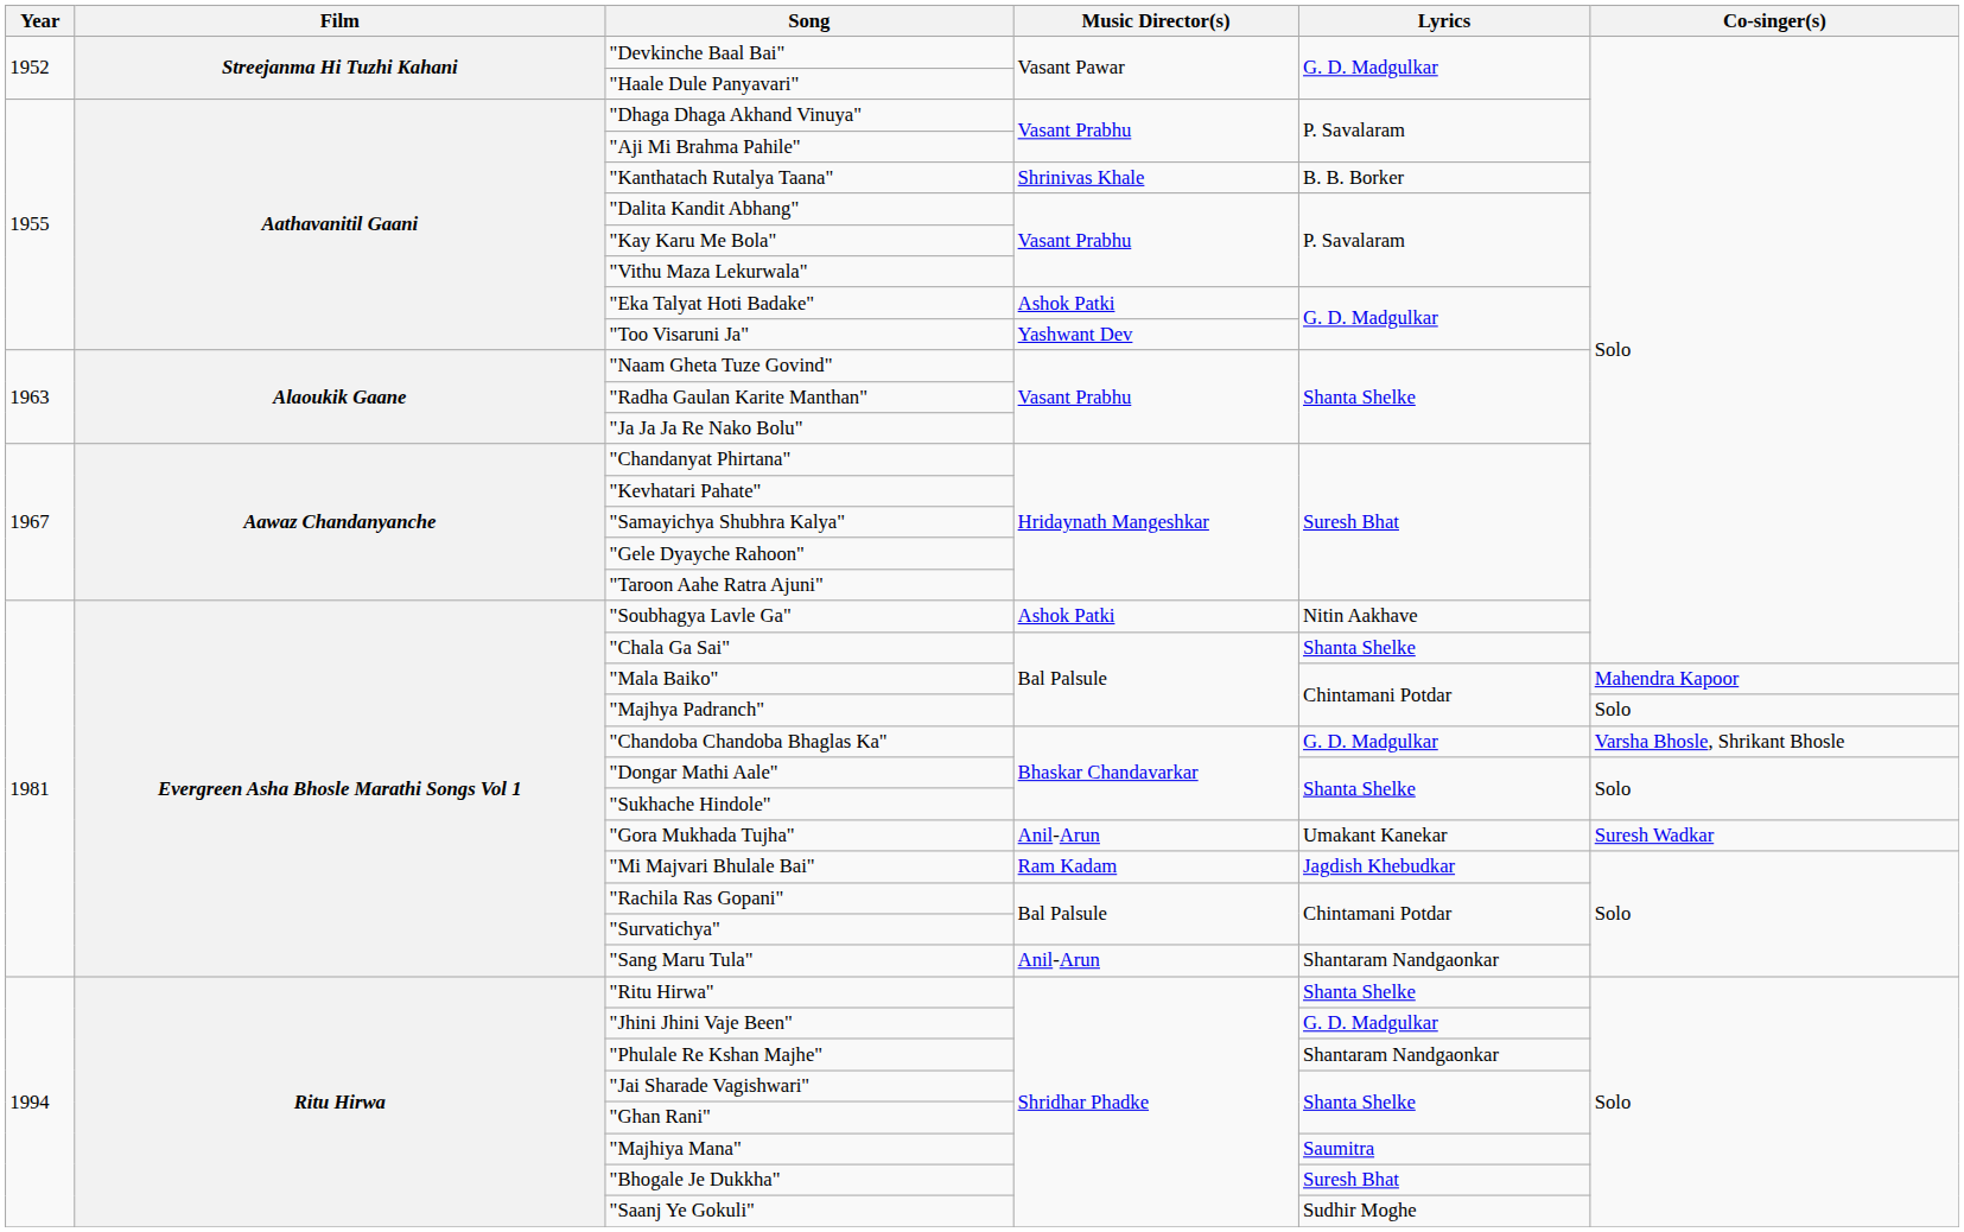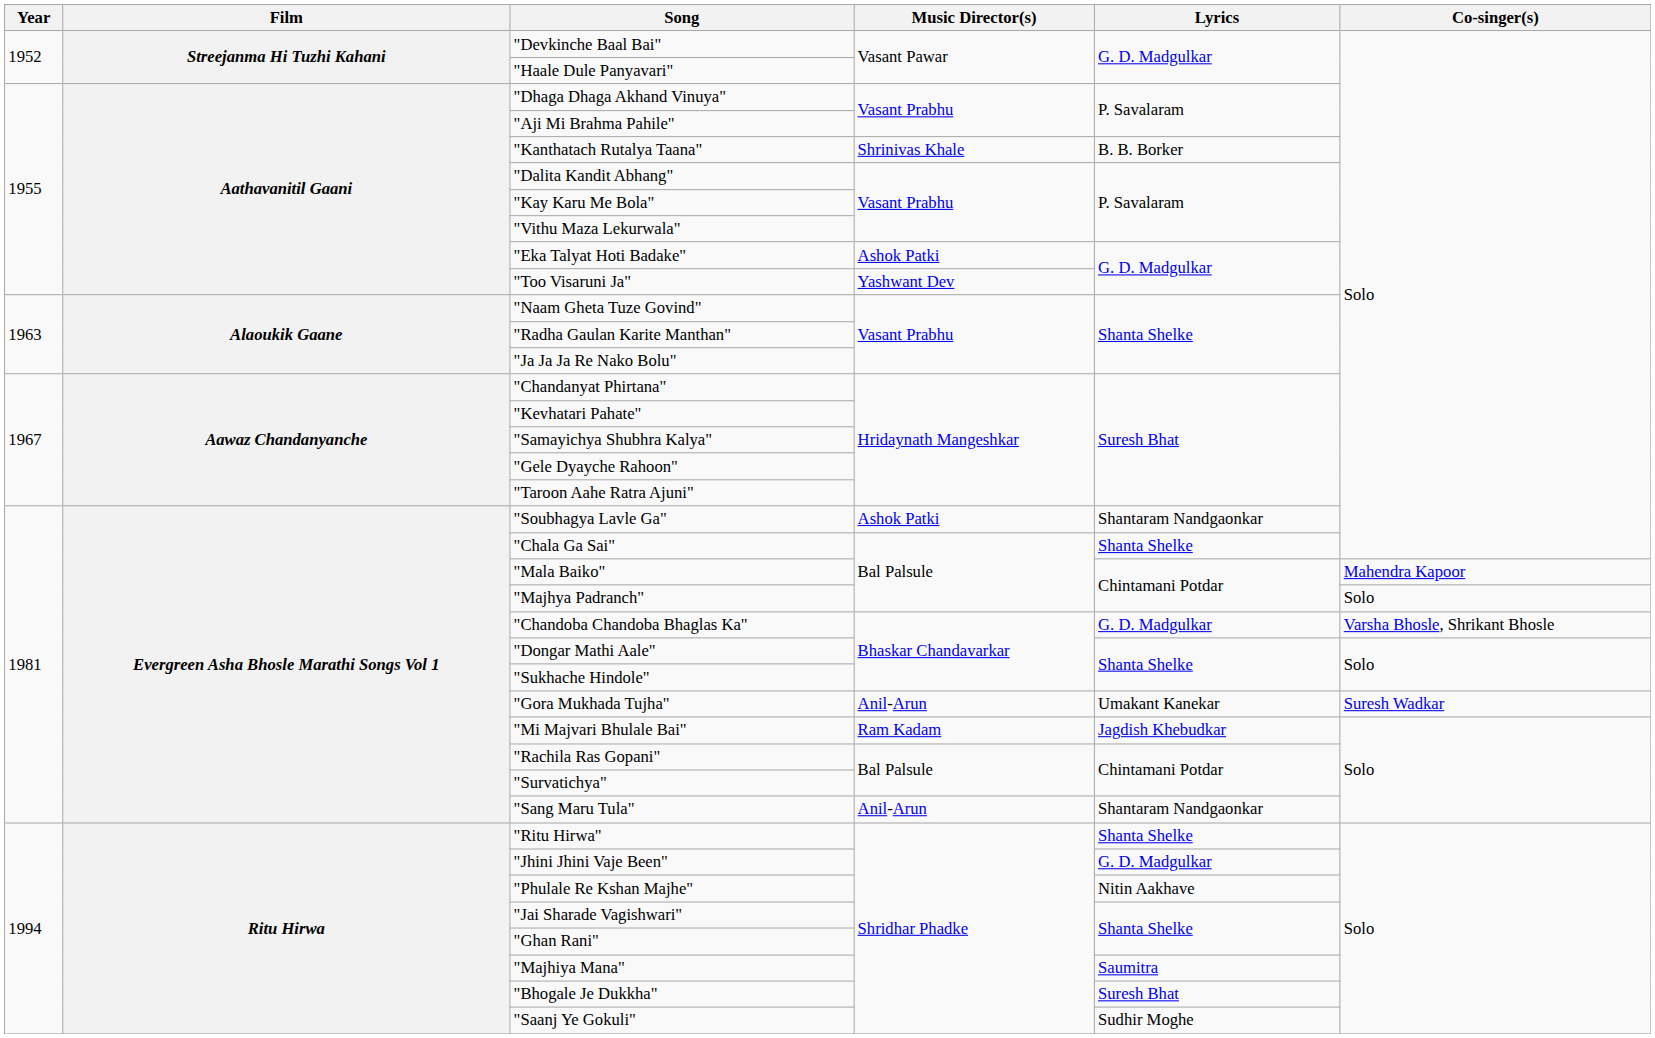 <table class="wikitable sortable" style="width:100%;">
 <tr>
 <th>Year</th>
 <th>Film</th>
 <th>Song</th>
 <th>Music Director(s)</th>
 <th>Lyrics</th>
 <th>Co-singer(s)</th>
 </tr>
 <tr>
 <td rowspan=2>1952</td>
 <th Rowspan=2><em>Streejanma Hi Tuzhi Kahani</em></th>
 <td>"Devkinche Baal Bai"</td>
 <td rowspan=2>Vasant Pawar</td>
 <td rowspan=2><a href='#'>G. D. Madgulkar</a></td>
 <td rowspan="20">Solo</td>
 </tr>
 <tr>
 <td>"Haale Dule Panyavari"</td>
 </tr>
 <tr>
 <td rowspan="8">1955</td>
 <th rowspan="8"><em>Aathavanitil Gaani</em></th>
 <td>"Dhaga Dhaga Akhand Vinuya"</td>
 <td rowspan="2"><a href='#'>Vasant Prabhu</a></td>
 <td rowspan="2">P. Savalaram</td>
 </tr>
 <tr>
 <td>"Aji Mi Brahma Pahile"</td>
 </tr>
 <tr>
 <td>"Kanthatach Rutalya Taana"</td>
 <td><a href='#'>Shrinivas Khale</a></td>
 <td>B. B. Borker</td>
 </tr>
 <tr>
 <td>"Dalita Kandit Abhang"</td>
 <td rowspan="3"><a href='#'>Vasant Prabhu</a></td>
 <td rowspan="3">P. Savalaram</td>
 </tr>
 <tr>
 <td>"Kay Karu Me Bola"</td>
 </tr>
 <tr>
 <td>"Vithu Maza Lekurwala"</td>
 </tr>
 <tr>
 <td>"Eka Talyat Hoti Badake"</td>
 <td><a href='#'>Ashok Patki</a></td>
 <td rowspan="2"><a href='#'>G. D. Madgulkar</a></td>
 </tr>
 <tr>
 <td>"Too Visaruni Ja"</td>
 <td><a href='#'>Yashwant Dev</a></td>
 </tr>
 <tr>
 <td rowspan="3">1963</td>
 <th rowspan="3"><em>Alaoukik Gaane</em></th>
 <td>"Naam Gheta Tuze Govind"</td>
 <td rowspan="3"><a href='#'>Vasant Prabhu</a></td>
 <td rowspan="3"><a href='#'>Shanta Shelke</a></td>
 </tr>
 <tr>
 <td>"Radha Gaulan Karite Manthan"</td>
 </tr>
 <tr>
 <td>"Ja Ja Ja Re Nako Bolu"</td>
 </tr>
 <tr>
 <td rowspan="5">1967</td>
 <th rowspan="5"><em>Aawaz Chandanyanche</em></th>
 <td>"Chandanyat Phirtana"</td>
 <td rowspan="5"><a href='#'>Hridaynath Mangeshkar</a></td>
 <td rowspan="5"><a href='#'>Suresh Bhat</a></td>
 </tr>
 <tr>
 <td>"Kevhatari Pahate"</td>
 </tr>
 <tr>
 <td>"Samayichya Shubhra Kalya"</td>
 </tr>
 <tr>
 <td>"Gele Dyayche Rahoon"</td>
 </tr>
 <tr>
 <td>"Taroon Aahe Ratra Ajuni"</td>
 </tr>
 <tr>
 <td rowspan="12">1981</td>
 <th rowspan="12"><em>Evergreen Asha Bhosle Marathi Songs Vol 1</em></th>
 <td>"Soubhagya Lavle Ga"</td>
 <td><a href='#'>Ashok Patki</a></td>
-<td>Nitin Aakhave</td>
+<td>Shantaram Nandgaonkar</td>
 </tr>
 <tr>
 <td>"Chala Ga Sai"</td>
 <td rowspan="3">Bal Palsule</td>
 <td><a href='#'>Shanta Shelke</a></td>
 </tr>
 <tr>
 <td>"Mala Baiko"</td>
 <td rowspan="2">Chintamani Potdar</td>
 <td><a href='#'>Mahendra Kapoor</a></td>
 </tr>
 <tr>
 <td>"Majhya Padranch"</td>
 <td>Solo</td>
 </tr>
 <tr>
 <td>"Chandoba Chandoba Bhaglas Ka"</td>
 <td rowspan="3"><a href='#'>Bhaskar Chandavarkar</a></td>
 <td><a href='#'>G. D. Madgulkar</a></td>
 <td><a href='#'>Varsha Bhosle</a>, Shrikant Bhosle</td>
 </tr>
 <tr>
 <td>"Dongar Mathi Aale"</td>
 <td rowspan="2"><a href='#'>Shanta Shelke</a></td>
 <td rowspan="2">Solo</td>
 </tr>
 <tr>
 <td>"Sukhache Hindole"</td>
 </tr>
 <tr>
 <td>"Gora Mukhada Tujha"</td>
 <td><a href='#'>Anil</a>-<a href='#'>Arun</a></td>
 <td>Umakant Kanekar</td>
 <td><a href='#'>Suresh Wadkar</a></td>
 </tr>
 <tr>
 <td>"Mi Majvari Bhulale Bai"</td>
 <td><a href='#'>Ram Kadam</a></td>
 <td><a href='#'>Jagdish Khebudkar</a></td>
 <td rowspan="4">Solo</td>
 </tr>
 <tr>
 <td>"Rachila Ras Gopani"</td>
 <td rowspan="2">Bal Palsule</td>
 <td rowspan="2">Chintamani Potdar</td>
 </tr>
 <tr>
 <td>"Survatichya"</td>
 </tr>
 <tr>
 <td>"Sang Maru Tula"</td>
 <td><a href='#'>Anil</a>-<a href='#'>Arun</a></td>
 <td>Shantaram Nandgaonkar</td>
 </tr>
 <tr>
 <td rowspan="8">1994</td>
 <th rowspan="8"><em>Ritu Hirwa</em></th>
 <td>"Ritu Hirwa"</td>
 <td rowspan="8"><a href='#'>Shridhar Phadke</a></td>
 <td><a href='#'>Shanta Shelke</a></td>
 <td rowspan="8">Solo</td>
 </tr>
 <tr>
 <td>"Jhini Jhini Vaje Been"</td>
 <td><a href='#'>G. D. Madgulkar</a></td>
 </tr>
 <tr>
 <td>"Phulale Re Kshan Majhe"</td>
-<td>Shantaram Nandgaonkar</td>
+<td>Nitin Aakhave</td>
 </tr>
 <tr>
 <td>"Jai Sharade Vagishwari"</td>
 <td rowspan="2"><a href='#'>Shanta Shelke</a></td>
 </tr>
 <tr>
 <td>"Ghan Rani"</td>
 </tr>
 <tr>
 <td>"Majhiya Mana"</td>
 <td><a href='#'>Saumitra</a></td>
 </tr>
 <tr>
 <td>"Bhogale Je Dukkha"</td>
 <td><a href='#'>Suresh Bhat</a></td>
 </tr>
 <tr>
 <td>"Saanj Ye Gokuli"</td>
 <td>Sudhir Moghe</td>
 </tr>
 <tr>
 </tr>
 </table>
